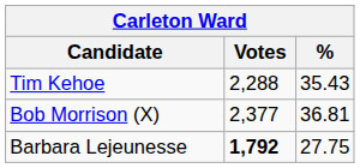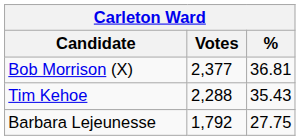 <table class="wikitable">
 <tr>
 <th colspan="3"><a href='#'>Carleton Ward</a></th>
 </tr>
 <tr>
 <th style="width: 170px">Candidate</th>
 <th style="width: 50px">Votes</th>
 <th style="width: 40px">%</th>
 </tr>
 <tr>
+<td><a href='#'>Bob Morrison</a> (X)</td>
+<td>2,377</td>
+<td>36.81</td>
+</tr>
+<tr>
 <td><a href='#'>Tim Kehoe</a></td>
 <td>2,288</td>
 <td>35.43</td>
 </tr>
 <tr>
-<td><a href='#'>Bob Morrison</a> (X)</td>
-<td>2,377</td>
-<td>36.81</td>
-</tr>
-<tr>
 <td>Barbara Lejeunesse</td>
-<td><strong>1,792</strong></td>
+<td>1,792</td>
 <td>27.75</td>
 </tr>
 </table>
